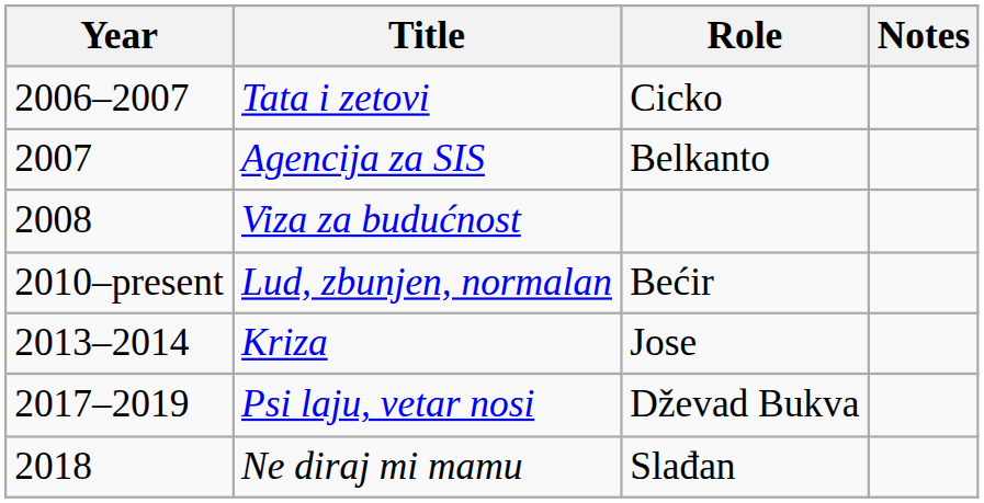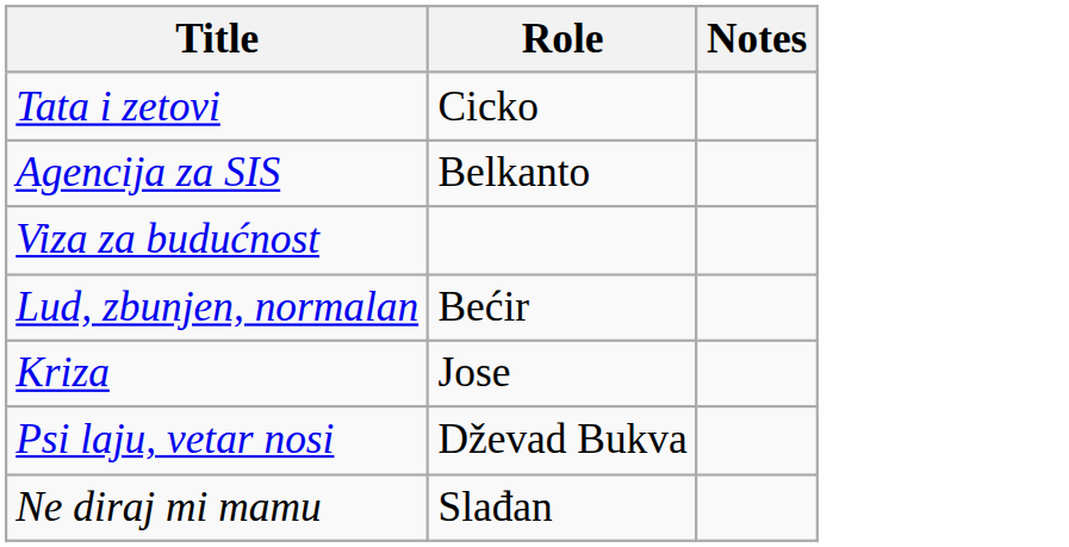 <table class="wikitable">
 <tr>
-<th>Year</th>
 <th>Title</th>
 <th>Role</th>
 <th>Notes</th>
 </tr>
 <tr>
-<td>2006–2007</td>
 <td><em><a href='#'>Tata i zetovi</a></em></td>
 <td>Cicko</td>
 <td></td>
 </tr>
 <tr>
-<td>2007</td>
 <td><em><a href='#'>Agencija za SIS</a></em></td>
 <td>Belkanto</td>
 <td></td>
 </tr>
 <tr>
-<td>2008</td>
 <td><em><a href='#'>Viza za budućnost</a></em></td>
 <td></td>
 <td></td>
 </tr>
 <tr>
-<td>2010–present</td>
 <td><em><a href='#'>Lud, zbunjen, normalan</a></em></td>
 <td>Bećir</td>
 <td></td>
 </tr>
 <tr>
-<td>2013–2014</td>
 <td><em><a href='#'>Kriza</a></em></td>
 <td>Jose</td>
 <td></td>
 </tr>
 <tr>
-<td>2017–2019</td>
 <td><em><a href='#'>Psi laju, vetar nosi</a></em></td>
 <td>Dževad Bukva</td>
 <td></td>
 </tr>
 <tr>
-<td>2018</td>
 <td><em>Ne diraj mi mamu</em></td>
 <td>Slađan</td>
 <td></td>
 </tr>
 </table>
